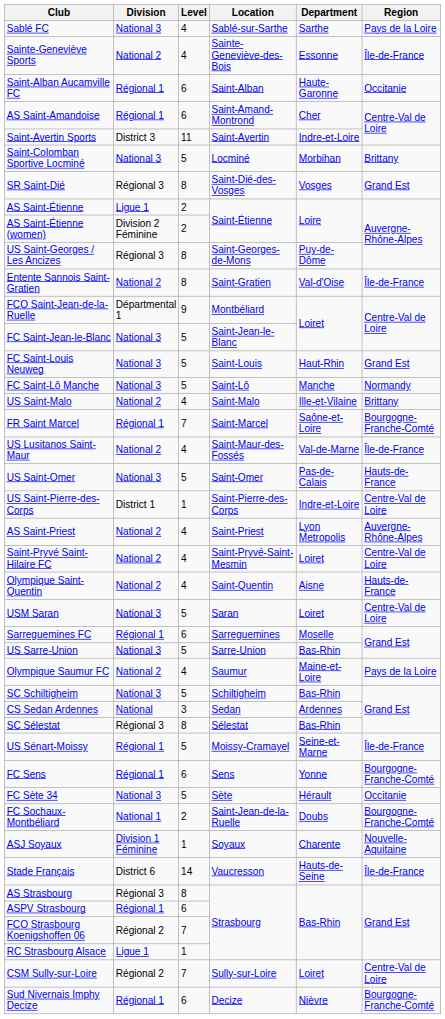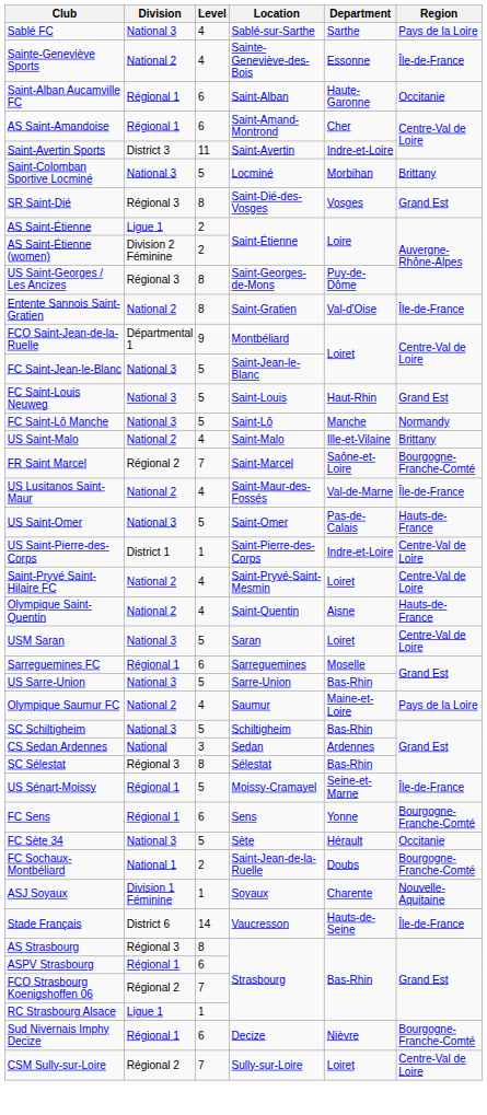 <table class="wikitable sortable" width=100% style="font-size:90%">
 <tr>
 <th width=25%>Club</th>
 <th width=12%>Division</th>
 <th width=5%>Level</th>
 <th width=20%>Location</th>
 <th width=15%>Department</th>
 <th width=18%>Region</th>
 </tr>
 <tr>
 <td><a href='#'>Sablé FC</a></td>
 <td><a href='#'>National 3</a></td>
 <td>4</td>
 <td><a href='#'>Sablé-sur-Sarthe</a></td>
 <td><a href='#'>Sarthe</a></td>
 <td><a href='#'>Pays de la Loire</a></td>
 </tr>
 <tr>
 <td><a href='#'>Sainte-Geneviève Sports</a></td>
 <td><a href='#'>National 2</a></td>
 <td>4</td>
 <td><a href='#'>Sainte-Geneviève-des-Bois</a></td>
 <td><a href='#'>Essonne</a></td>
 <td><a href='#'>Île-de-France</a></td>
 </tr>
 <tr>
 <td><a href='#'>Saint-Alban Aucamville FC</a></td>
 <td><a href='#'>Régional 1</a></td>
 <td>6</td>
 <td><a href='#'>Saint-Alban</a></td>
 <td><a href='#'>Haute-Garonne</a></td>
 <td><a href='#'>Occitanie</a></td>
 </tr>
 <tr>
 <td><a href='#'>AS Saint-Amandoise</a></td>
 <td><a href='#'>Régional 1</a></td>
 <td>6</td>
 <td><a href='#'>Saint-Amand-Montrond</a></td>
 <td><a href='#'>Cher</a></td>
 <td rowspan="2"><a href='#'>Centre-Val de Loire</a></td>
 </tr>
 <tr>
 <td><a href='#'>Saint-Avertin Sports</a></td>
 <td>District 3</td>
 <td>11</td>
 <td><a href='#'>Saint-Avertin</a></td>
 <td><a href='#'>Indre-et-Loire</a></td>
 </tr>
 <tr>
 <td><a href='#'>Saint-Colomban Sportive Locminé</a></td>
 <td><a href='#'>National 3</a></td>
 <td>5</td>
 <td><a href='#'>Locminé</a></td>
 <td><a href='#'>Morbihan</a></td>
 <td><a href='#'>Brittany</a></td>
 </tr>
 <tr>
 <td><a href='#'>SR Saint-Dié</a></td>
 <td>Régional 3</td>
 <td>8</td>
 <td><a href='#'>Saint-Dié-des-Vosges</a></td>
 <td><a href='#'>Vosges</a></td>
 <td><a href='#'>Grand Est</a></td>
 </tr>
 <tr>
 <td><a href='#'>AS Saint-Étienne</a></td>
 <td><a href='#'>Ligue 1</a></td>
 <td>2</td>
 <td rowspan="2"><a href='#'>Saint-Étienne</a></td>
 <td rowspan="2"><a href='#'>Loire</a></td>
 <td rowspan="3"><a href='#'>Auvergne-Rhône-Alpes</a></td>
 </tr>
 <tr>
 <td><a href='#'>AS Saint-Étienne (women)</a></td>
 <td>Division 2 Féminine</td>
 <td>2</td>
 </tr>
 <tr>
 <td><a href='#'>US Saint-Georges / Les Ancizes</a></td>
 <td>Régional 3</td>
 <td>8</td>
 <td><a href='#'>Saint-Georges-de-Mons</a></td>
 <td><a href='#'>Puy-de-Dôme</a></td>
 </tr>
 <tr>
 <td><a href='#'>Entente Sannois Saint-Gratien</a></td>
 <td><a href='#'>National 2</a></td>
 <td>8</td>
 <td><a href='#'>Saint-Gratien</a></td>
 <td><a href='#'>Val-d'Oise</a></td>
 <td><a href='#'>Île-de-France</a></td>
 </tr>
 <tr>
 <td><a href='#'>FCO Saint-Jean-de-la-Ruelle</a></td>
 <td>Départmental 1</td>
 <td>9</td>
 <td><a href='#'>Montbéliard</a></td>
 <td rowspan="2"><a href='#'>Loiret</a></td>
 <td rowspan="2"><a href='#'>Centre-Val de Loire</a></td>
 </tr>
 <tr>
 <td><a href='#'>FC Saint-Jean-le-Blanc</a></td>
 <td><a href='#'>National 3</a></td>
 <td>5</td>
 <td><a href='#'>Saint-Jean-le-Blanc</a></td>
 </tr>
 <tr>
 <td><a href='#'>FC Saint-Louis Neuweg</a></td>
 <td><a href='#'>National 3</a></td>
 <td>5</td>
 <td><a href='#'>Saint-Louis</a></td>
 <td><a href='#'>Haut-Rhin</a></td>
 <td><a href='#'>Grand Est</a></td>
 </tr>
 <tr>
 <td><a href='#'>FC Saint-Lô Manche</a></td>
 <td><a href='#'>National 3</a></td>
 <td>5</td>
 <td><a href='#'>Saint-Lô</a></td>
 <td><a href='#'>Manche</a></td>
 <td><a href='#'>Normandy</a></td>
 </tr>
 <tr>
 <td><a href='#'>US Saint-Malo</a></td>
 <td><a href='#'>National 2</a></td>
 <td>4</td>
 <td><a href='#'>Saint-Malo</a></td>
 <td><a href='#'>Ille-et-Vilaine</a></td>
 <td><a href='#'>Brittany</a></td>
 </tr>
 <tr>
 <td><a href='#'>FR Saint Marcel</a></td>
-<td><a href='#'>Régional 1</a></td>
+<td>Régional 2</td>
 <td>7</td>
 <td><a href='#'>Saint-Marcel</a></td>
 <td><a href='#'>Saône-et-Loire</a></td>
 <td><a href='#'>Bourgogne-Franche-Comté</a></td>
 </tr>
 <tr>
 <td><a href='#'>US Lusitanos Saint-Maur</a></td>
 <td><a href='#'>National 2</a></td>
 <td>4</td>
 <td><a href='#'>Saint-Maur-des-Fossés</a></td>
 <td><a href='#'>Val-de-Marne</a></td>
 <td><a href='#'>Île-de-France</a></td>
 </tr>
 <tr>
 <td><a href='#'>US Saint-Omer</a></td>
 <td><a href='#'>National 3</a></td>
 <td>5</td>
 <td><a href='#'>Saint-Omer</a></td>
 <td><a href='#'>Pas-de-Calais</a></td>
 <td><a href='#'>Hauts-de-France</a></td>
 </tr>
 <tr>
 <td><a href='#'>US Saint-Pierre-des-Corps</a></td>
 <td>District 1</td>
 <td>1</td>
 <td><a href='#'>Saint-Pierre-des-Corps</a></td>
 <td><a href='#'>Indre-et-Loire</a></td>
 <td><a href='#'>Centre-Val de Loire</a></td>
-</tr>
-<tr>
-<td><a href='#'>AS Saint-Priest</a></td>
-<td><a href='#'>National 2</a></td>
-<td>4</td>
-<td><a href='#'>Saint-Priest</a></td>
-<td><a href='#'>Lyon Metropolis</a></td>
-<td><a href='#'>Auvergne-Rhône-Alpes</a></td>
 </tr>
 <tr>
 <td><a href='#'>Saint-Pryvé Saint-Hilaire FC</a></td>
 <td><a href='#'>National 2</a></td>
 <td>4</td>
 <td><a href='#'>Saint-Pryvé-Saint-Mesmin</a></td>
 <td><a href='#'>Loiret</a></td>
 <td><a href='#'>Centre-Val de Loire</a></td>
 </tr>
 <tr>
 <td><a href='#'>Olympique Saint-Quentin</a></td>
 <td><a href='#'>National 2</a></td>
 <td>4</td>
 <td><a href='#'>Saint-Quentin</a></td>
 <td><a href='#'>Aisne</a></td>
 <td><a href='#'>Hauts-de-France</a></td>
 </tr>
 <tr>
 <td><a href='#'>USM Saran</a></td>
 <td><a href='#'>National 3</a></td>
 <td>5</td>
 <td><a href='#'>Saran</a></td>
 <td><a href='#'>Loiret</a></td>
 <td><a href='#'>Centre-Val de Loire</a></td>
 </tr>
 <tr>
 <td><a href='#'>Sarreguemines FC</a></td>
 <td><a href='#'>Régional 1</a></td>
 <td>6</td>
 <td><a href='#'>Sarreguemines</a></td>
 <td><a href='#'>Moselle</a></td>
 <td rowspan="2"><a href='#'>Grand Est</a></td>
 </tr>
 <tr>
 <td><a href='#'>US Sarre-Union</a></td>
 <td><a href='#'>National 3</a></td>
 <td>5</td>
 <td><a href='#'>Sarre-Union</a></td>
 <td><a href='#'>Bas-Rhin</a></td>
 </tr>
 <tr>
 <td><a href='#'>Olympique Saumur FC</a></td>
 <td><a href='#'>National 2</a></td>
 <td>4</td>
 <td><a href='#'>Saumur</a></td>
 <td><a href='#'>Maine-et-Loire</a></td>
 <td><a href='#'>Pays de la Loire</a></td>
 </tr>
 <tr>
 <td><a href='#'>SC Schiltigheim</a></td>
 <td><a href='#'>National 3</a></td>
 <td>5</td>
 <td><a href='#'>Schiltigheim</a></td>
 <td><a href='#'>Bas-Rhin</a></td>
 <td rowspan="3"><a href='#'>Grand Est</a></td>
 </tr>
 <tr>
 <td><a href='#'>CS Sedan Ardennes</a></td>
 <td><a href='#'>National</a></td>
 <td>3</td>
 <td><a href='#'>Sedan</a></td>
 <td><a href='#'>Ardennes</a></td>
 </tr>
 <tr>
 <td><a href='#'>SC Sélestat</a></td>
 <td>Régional 3</td>
 <td>8</td>
 <td><a href='#'>Sélestat</a></td>
 <td><a href='#'>Bas-Rhin</a></td>
 </tr>
 <tr>
 <td><a href='#'>US Sénart-Moissy</a></td>
 <td><a href='#'>Régional 1</a></td>
 <td>5</td>
 <td><a href='#'>Moissy-Cramayel</a></td>
 <td><a href='#'>Seine-et-Marne</a></td>
 <td><a href='#'>Île-de-France</a></td>
 </tr>
 <tr>
 <td><a href='#'>FC Sens</a></td>
 <td><a href='#'>Régional 1</a></td>
 <td>6</td>
 <td><a href='#'>Sens</a></td>
 <td><a href='#'>Yonne</a></td>
 <td><a href='#'>Bourgogne-Franche-Comté</a></td>
 </tr>
 <tr>
 <td><a href='#'>FC Sète 34</a></td>
 <td><a href='#'>National 3</a></td>
 <td>5</td>
 <td><a href='#'>Sète</a></td>
 <td><a href='#'>Hérault</a></td>
 <td><a href='#'>Occitanie</a></td>
 </tr>
 <tr>
 <td><a href='#'>FC Sochaux-Montbéliard</a></td>
 <td><a href='#'>National 1</a></td>
 <td>2</td>
 <td><a href='#'>Saint-Jean-de-la-Ruelle</a></td>
 <td><a href='#'>Doubs</a></td>
 <td><a href='#'>Bourgogne-Franche-Comté</a></td>
 </tr>
 <tr>
 <td><a href='#'>ASJ Soyaux</a></td>
 <td><a href='#'>Division 1 Féminine</a></td>
 <td>1</td>
 <td><a href='#'>Soyaux</a></td>
 <td><a href='#'>Charente</a></td>
 <td><a href='#'>Nouvelle-Aquitaine</a></td>
 </tr>
 <tr>
 <td><a href='#'>Stade Français</a></td>
 <td>District 6</td>
 <td>14</td>
 <td><a href='#'>Vaucresson</a></td>
 <td><a href='#'>Hauts-de-Seine</a></td>
 <td><a href='#'>Île-de-France</a></td>
 </tr>
 <tr>
 <td><a href='#'>AS Strasbourg</a></td>
 <td>Régional 3</td>
 <td>8</td>
 <td rowspan="4"><a href='#'>Strasbourg</a></td>
 <td rowspan="4"><a href='#'>Bas-Rhin</a></td>
 <td rowspan="4"><a href='#'>Grand Est</a></td>
 </tr>
 <tr>
 <td><a href='#'>ASPV Strasbourg</a></td>
 <td><a href='#'>Régional 1</a></td>
 <td>6</td>
 </tr>
 <tr>
 <td><a href='#'>FCO Strasbourg Koenigshoffen 06</a></td>
 <td>Régional 2</td>
 <td>7</td>
 </tr>
 <tr>
 <td><a href='#'>RC Strasbourg Alsace</a></td>
 <td><a href='#'>Ligue 1</a></td>
 <td>1</td>
 </tr>
 <tr>
+<td><a href='#'>Sud Nivernais Imphy Decize</a></td>
+<td><a href='#'>Régional 1</a></td>
+<td>6</td>
+<td><a href='#'>Decize</a></td>
+<td><a href='#'>Nièvre</a></td>
+<td><a href='#'>Bourgogne-Franche-Comté</a></td>
+</tr>
+<tr>
 <td><a href='#'>CSM Sully-sur-Loire</a></td>
 <td>Régional 2</td>
 <td>7</td>
 <td><a href='#'>Sully-sur-Loire</a></td>
 <td><a href='#'>Loiret</a></td>
 <td><a href='#'>Centre-Val de Loire</a></td>
 </tr>
-<tr>
-<td><a href='#'>Sud Nivernais Imphy Decize</a></td>
-<td><a href='#'>Régional 1</a></td>
-<td>6</td>
-<td><a href='#'>Decize</a></td>
-<td><a href='#'>Nièvre</a></td>
-<td><a href='#'>Bourgogne-Franche-Comté</a></td>
-</tr>
 </table>
